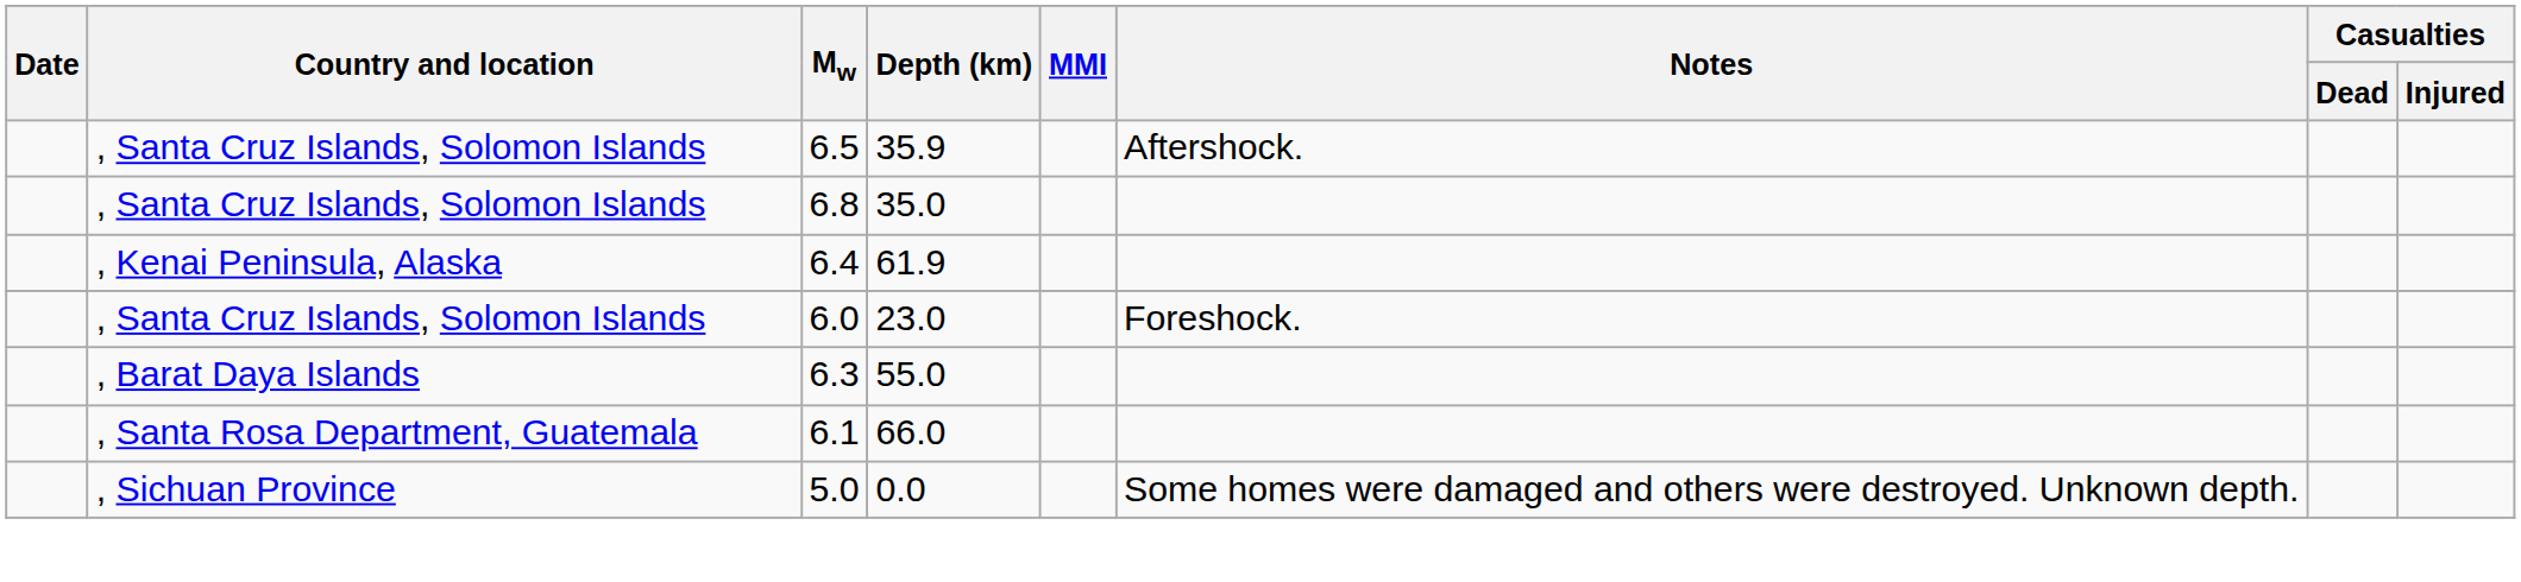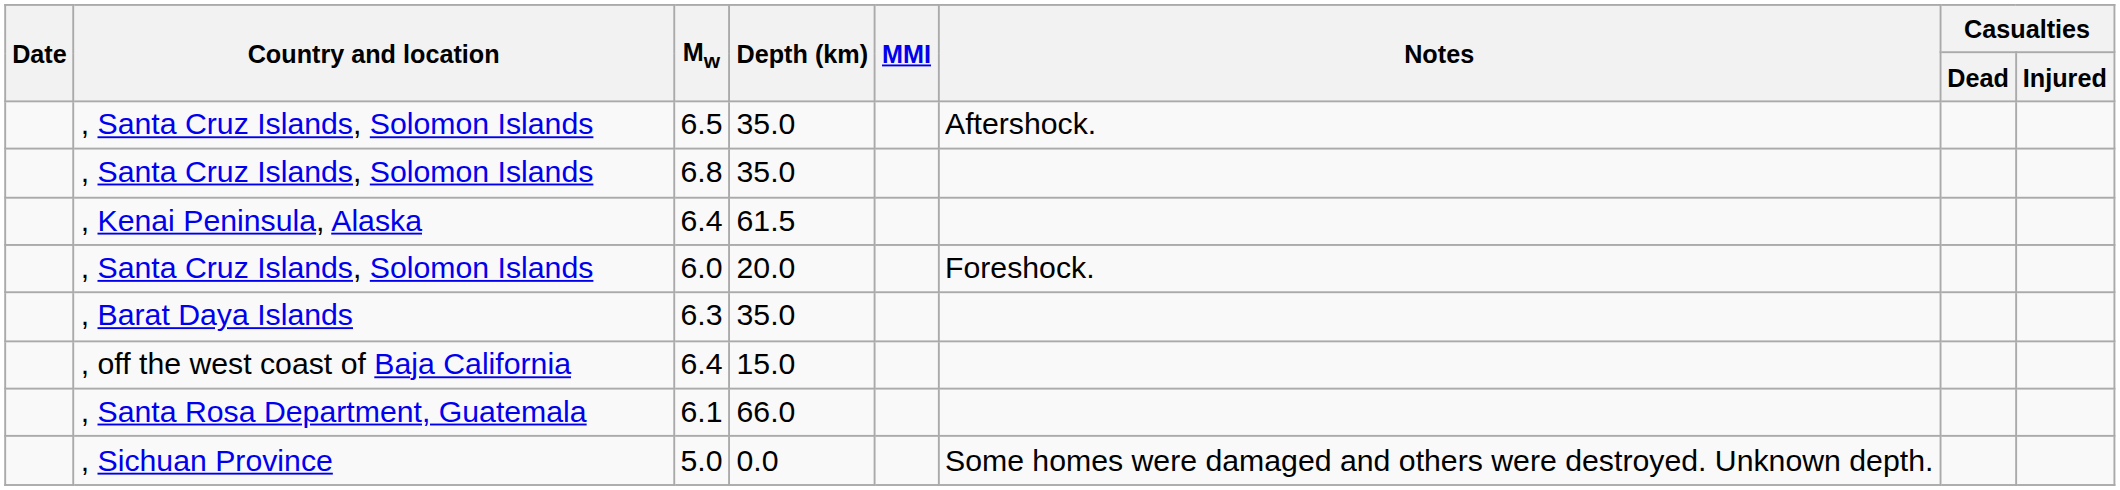 <table class="wikitable sortable sort-under" style="border:1px black; margin-left:1em;">
 <tr>
 <th rowspan="2"><small>Date</small></th>
 <th rowspan="2" style="width: 310px"><small>Country and location</small></th>
 <th rowspan="2"><small>M<sub>w</sub></small></th>
 <th rowspan="2"><small>Depth (km)</small></th>
 <th rowspan="2"><small><a href='#'>MMI</a></small></th>
 <th rowspan="2" class="unsortable"><small>Notes</small></th>
 <th colspan="2"><small>Casualties</small></th>
 </tr>
 <tr>
 <th><small>Dead</small></th>
 <th><small>Injured</small></th>
 </tr>
 <tr>
 <td></td>
 <td>, <a href='#'>Santa Cruz Islands</a>, <a href='#'>Solomon Islands</a></td>
 <td>6.5</td>
-<td>35.9</td>
+<td>35.0</td>
 <td></td>
 <td>Aftershock.</td>
 <td></td>
 <td></td>
 </tr>
 <tr>
 <td></td>
 <td>, <a href='#'>Santa Cruz Islands</a>, <a href='#'>Solomon Islands</a></td>
 <td>6.8</td>
 <td>35.0</td>
 <td></td>
 <td></td>
 <td></td>
 <td></td>
 </tr>
 <tr>
 <td></td>
 <td>, <a href='#'>Kenai Peninsula</a>, <a href='#'>Alaska</a></td>
 <td>6.4</td>
-<td>61.9</td>
+<td>61.5</td>
 <td></td>
 <td></td>
 <td></td>
 <td></td>
 </tr>
 <tr>
 <td></td>
 <td>, <a href='#'>Santa Cruz Islands</a>, <a href='#'>Solomon Islands</a></td>
 <td>6.0</td>
-<td>23.0</td>
+<td>20.0</td>
 <td></td>
 <td>Foreshock.</td>
 <td></td>
 <td></td>
 </tr>
 <tr>
 <td></td>
 <td>, <a href='#'>Barat Daya Islands</a></td>
 <td>6.3</td>
-<td>55.0</td>
+<td>35.0</td>
+<td></td>
+<td></td>
+<td></td>
+<td></td>
+</tr>
+<tr>
+<td></td>
+<td>, off the west coast of <a href='#'>Baja California</a></td>
+<td>6.4</td>
+<td>15.0</td>
 <td></td>
 <td></td>
 <td></td>
 <td></td>
 </tr>
 <tr>
 <td></td>
 <td>, <a href='#'>Santa Rosa Department, Guatemala</a></td>
 <td>6.1</td>
 <td>66.0</td>
 <td></td>
 <td></td>
 <td></td>
 <td></td>
 </tr>
 <tr>
 <td></td>
 <td>, <a href='#'>Sichuan Province</a></td>
 <td>5.0</td>
 <td>0.0</td>
 <td></td>
 <td>Some homes were damaged and others were destroyed. Unknown depth.</td>
 <td></td>
 <td></td>
 </tr>
 </table>
